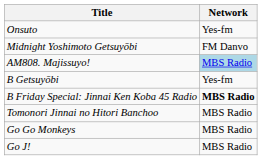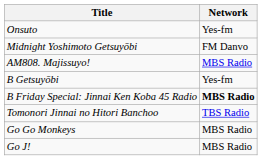 <table class="wikitable">
 <tr>
 <th>Title</th>
 <th>Network</th>
 </tr>
 <tr>
 <td><em>Onsuto</em></td>
 <td>Yes-fm</td>
 </tr>
 <tr>
 <td><em>Midnight Yoshimoto Getsuyōbi</em></td>
 <td>FM Danvo</td>
 </tr>
 <tr>
 <td><em>AM808. Majissuyo!</em></td>
-<td style="background: lightblue;"><a href='#'>MBS Radio</a></td>
+<td><a href='#'>MBS Radio</a></td>
 </tr>
 <tr>
 <td><em>B Getsuyōbi</em></td>
 <td>Yes-fm</td>
 </tr>
 <tr>
 <td><em>B Friday Special: Jinnai Ken Koba 45 Radio</em></td>
 <td><strong>MBS Radio</strong></td>
 </tr>
 <tr>
 <td><em>Tomonori Jinnai no Hitori Banchoo</em></td>
-<td>MBS Radio</td>
+<td><a href='#'>TBS Radio</a></td>
 </tr>
 <tr>
 <td><em>Go Go Monkeys</em></td>
 <td>MBS Radio</td>
 </tr>
 <tr>
 <td><em>Go J!</em></td>
 <td>MBS Radio</td>
 </tr>
 </table>
